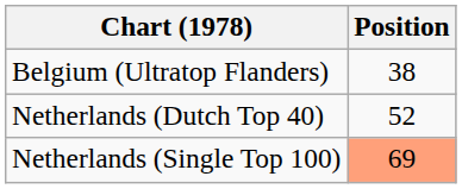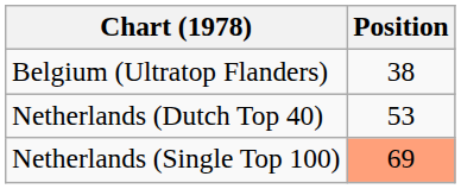 <table class="wikitable sortable">
 <tr>
 <th>Chart (1978)</th>
 <th>Position</th>
 </tr>
 <tr>
 <td>Belgium (Ultratop Flanders)</td>
 <td style="text-align:center;">38</td>
 </tr>
 <tr>
 <td>Netherlands (Dutch Top 40)</td>
-<td style="text-align:center;">52</td>
+<td style="text-align:center;">53</td>
 </tr>
 <tr>
 <td>Netherlands (Single Top 100)</td>
 <td style="background: lightsalmon; text-align:center;">69</td>
 </tr>
 </table>
